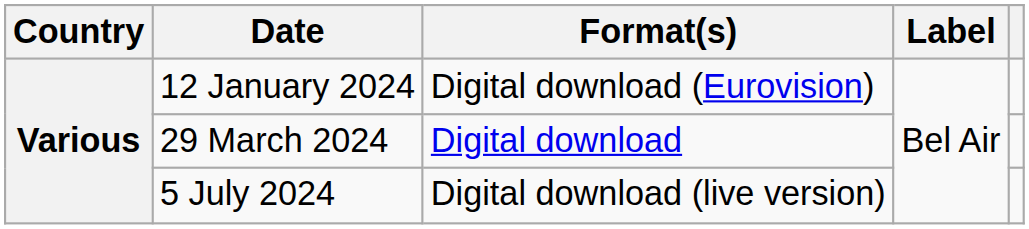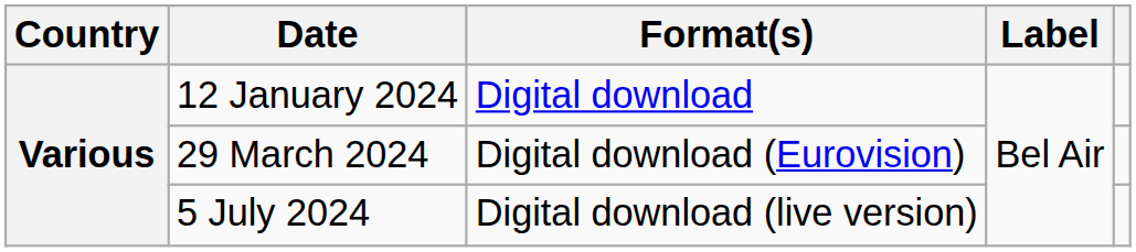 <table class="wikitable plainrowheaders">
 <tr>
 <th scope="col">Country</th>
 <th scope="col">Date</th>
 <th scope="col">Format(s)</th>
 <th scope="col">Label</th>
 <th scope="col"></th>
 </tr>
 <tr>
 <th rowspan="3" scope="row">Various</th>
 <td>12 January 2024</td>
-<td>Digital download (<a href='#'>Eurovision</a>)</td>
+<td><a href='#'>Digital download</a></td>
 <td rowspan="3">Bel Air</td>
 <td></td>
 </tr>
 <tr>
 <td>29 March 2024</td>
-<td><a href='#'>Digital download</a></td>
+<td>Digital download (<a href='#'>Eurovision</a>)</td>
 <td></td>
 </tr>
 <tr>
 <td>5 July 2024</td>
 <td>Digital download (live version)</td>
 <td></td>
 </tr>
 </table>
